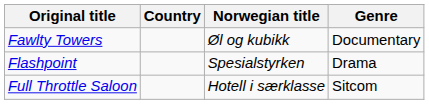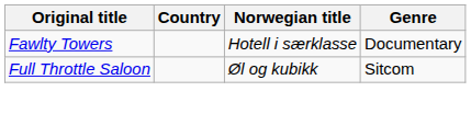 <table class="wikitable">
 <tr>
 <th>Original title</th>
 <th>Country</th>
 <th>Norwegian title</th>
 <th>Genre</th>
 </tr>
 <tr>
 <td><em><a href='#'>Fawlty Towers</a></em></td>
 <td></td>
-<td><em>Øl og kubikk</em></td>
+<td><em>Hotell i særklasse</em></td>
 <td>Documentary</td>
-</tr>
-<tr>
-<td><em><a href='#'>Flashpoint</a></em></td>
-<td></td>
-<td><em>Spesialstyrken</em></td>
-<td>Drama</td>
 </tr>
 <tr>
 <td><em><a href='#'>Full Throttle Saloon</a></em></td>
 <td></td>
-<td><em>Hotell i særklasse</em></td>
+<td><em>Øl og kubikk</em></td>
 <td>Sitcom</td>
 </tr>
 </table>
